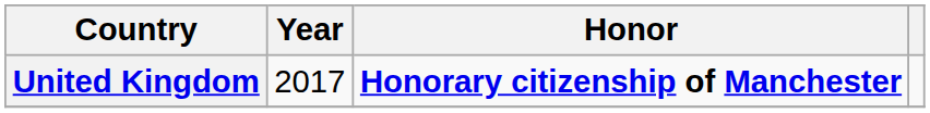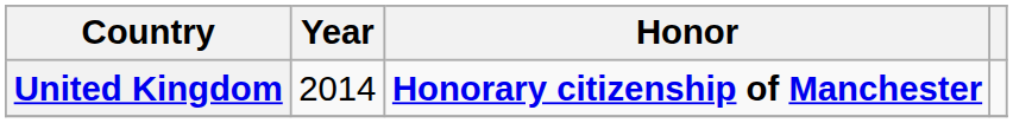 <table class="wikitable sortable plainrowheaders">
 <tr>
 <th scope="col">Country</th>
 <th scope="col">Year</th>
 <th scope="col">Honor</th>
 <th scope="col" class="unsortable"></th>
 </tr>
 <tr>
 <th scope="row"><a href='#'>United Kingdom</a></th>
-<td>2017</td>
+<td>2014</td>
 <td><strong><a href='#'>Honorary citizenship</a> of <a href='#'>Manchester</a></strong></td>
 <td style="text-align:center;"></td>
 </tr>
 <tr>
 </tr>
 </table>
